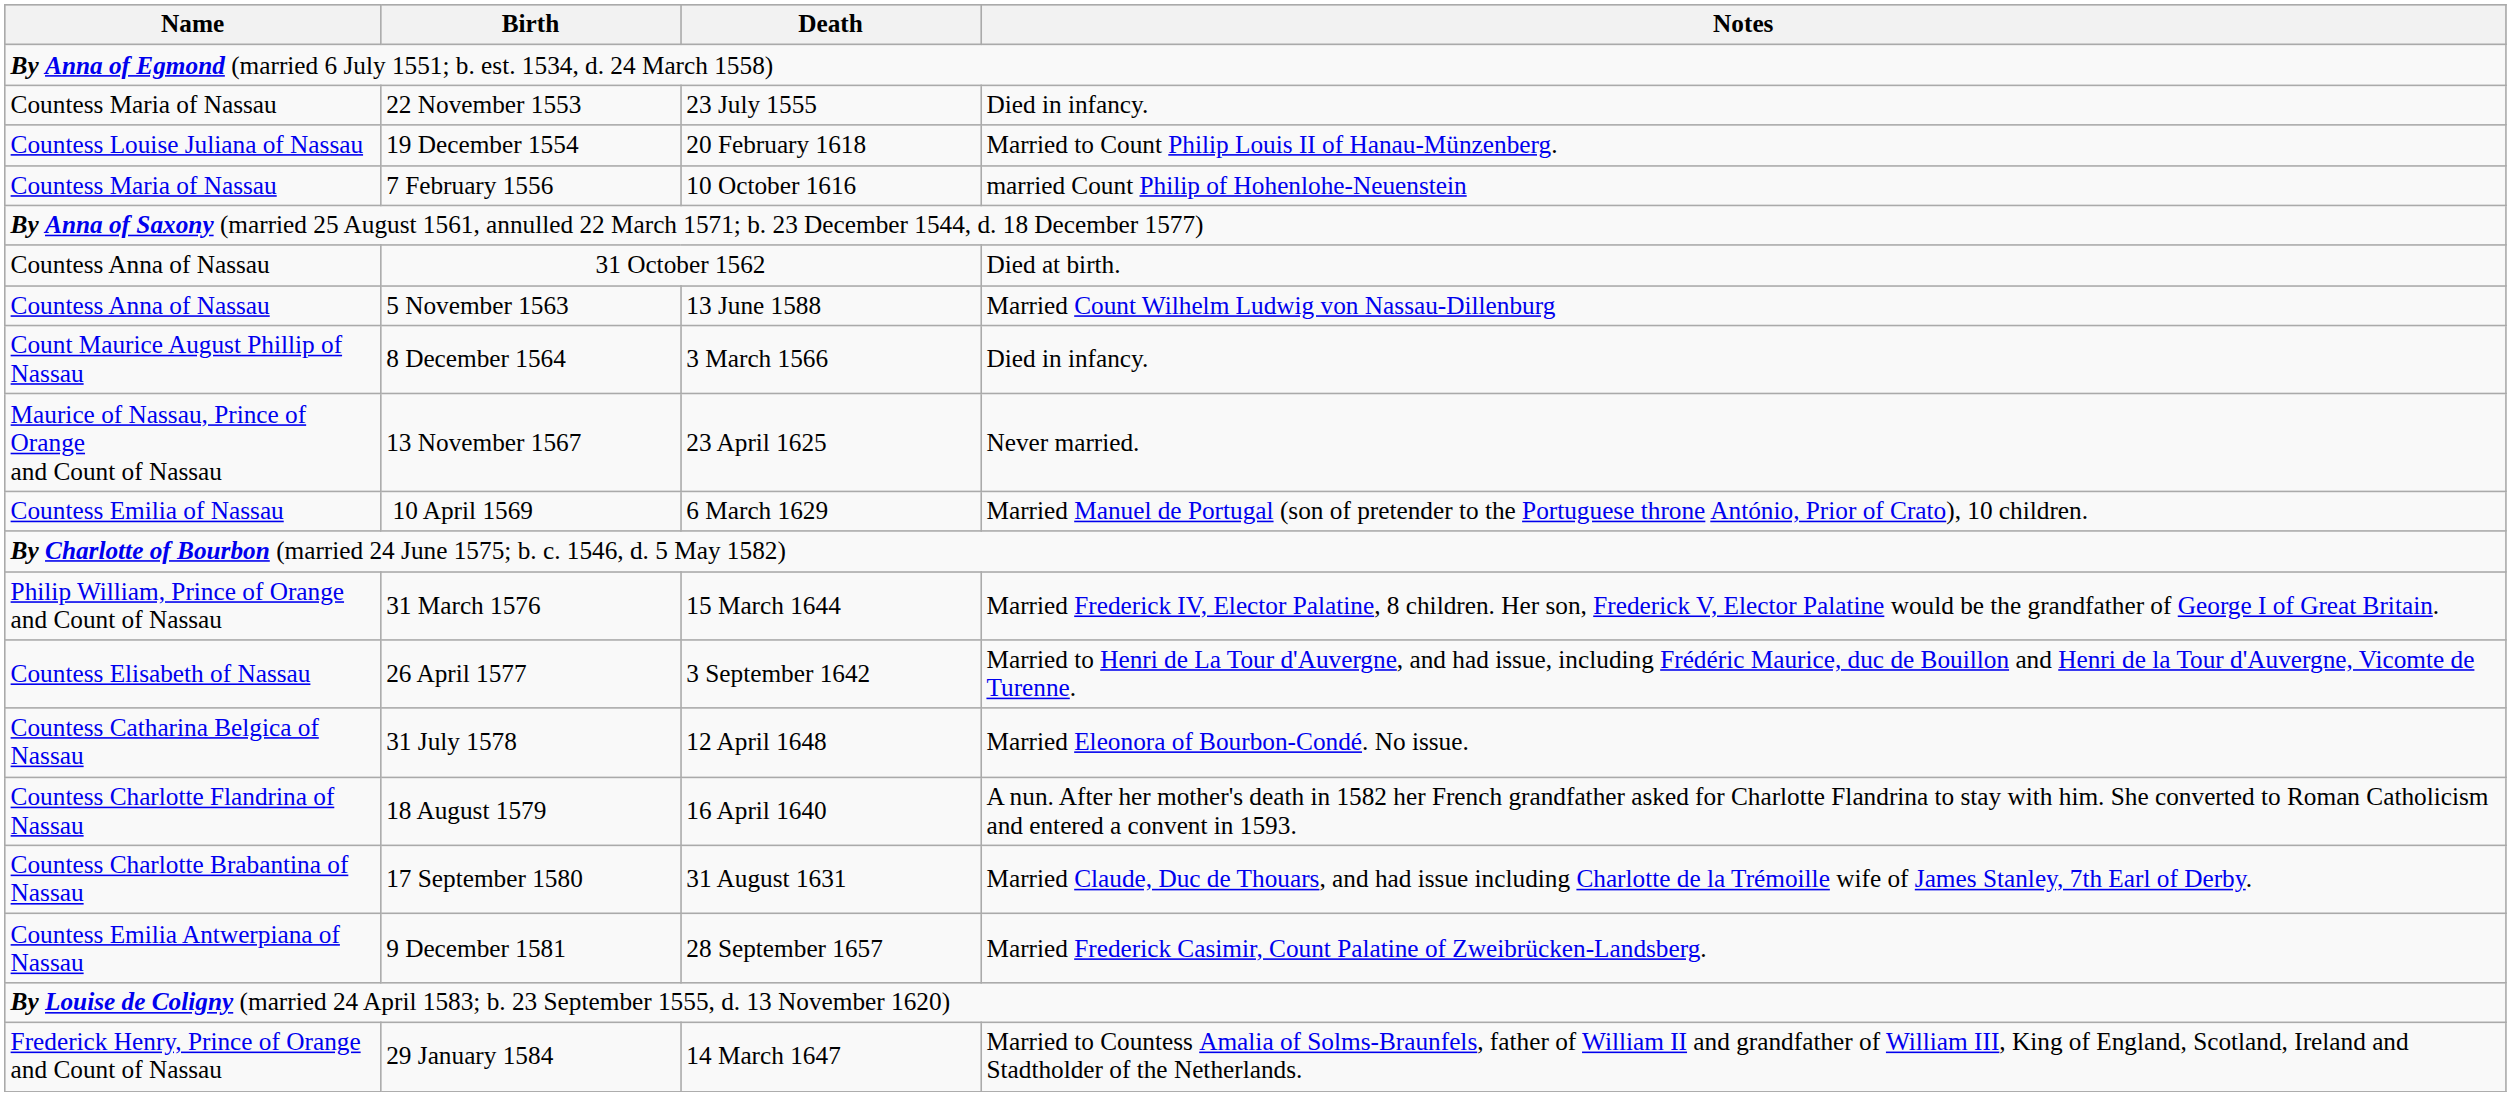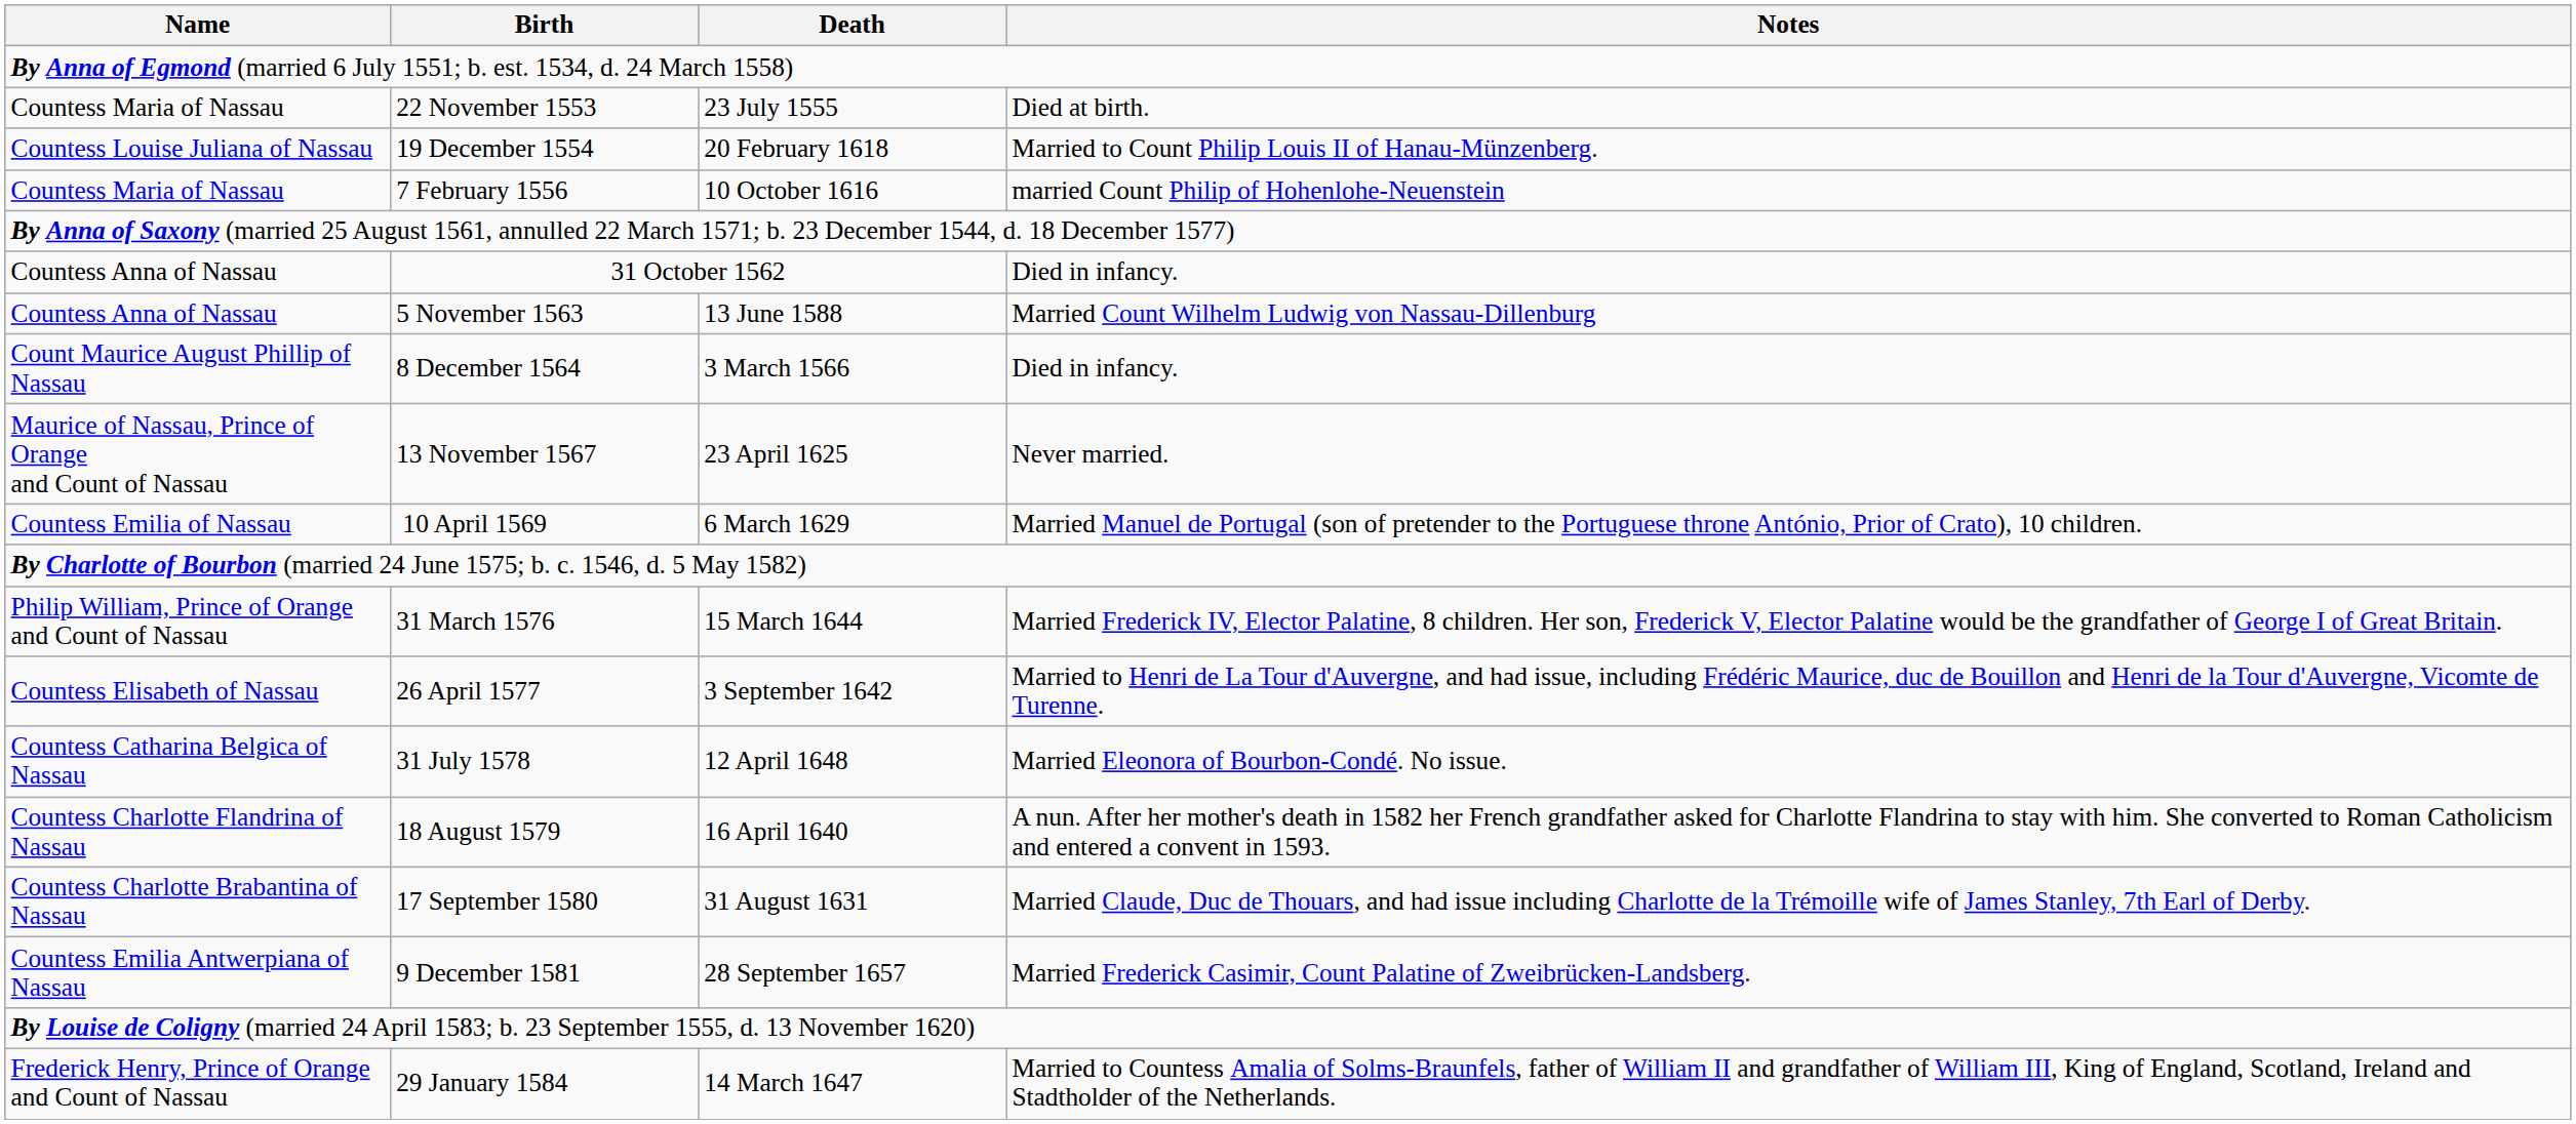 <table style="margin:auto;"  class="wikitable">
 <tr style="background:#ccc;">
 <th>Name</th>
 <th style="width:12%;">Birth</th>
 <th style="width:12%;">Death</th>
 <th>Notes</th>
 </tr>
 <tr>
 <td colspan=4><strong><em>By <a href='#'>Anna of Egmond</a></em></strong> (married 6 July 1551; b. est. 1534, d. 24 March 1558)</td>
 </tr>
 <tr>
 <td Maria of Nassau (1553–1554)>Countess Maria of Nassau</td>
 <td>22 November 1553</td>
 <td>23 July 1555</td>
-<td>Died in infancy.</td>
+<td>Died at birth.</td>
 </tr>
 <tr>
 <td><a href='#'>Countess Louise Juliana of Nassau</a></td>
 <td>19 December 1554</td>
 <td>20 February 1618</td>
 <td>Married to Count <a href='#'>Philip Louis II of Hanau-Münzenberg</a>.</td>
 </tr>
 <tr>
 <td><a href='#'>Countess Maria of Nassau</a></td>
 <td>7 February 1556</td>
 <td>10 October 1616</td>
 <td>married Count <a href='#'>Philip of Hohenlohe-Neuenstein</a></td>
 </tr>
 <tr>
 <td colspan=4><strong><em>By <a href='#'>Anna of Saxony</a></em></strong> (married 25 August 1561, annulled 22 March 1571; b. 23 December 1544, d. 18 December 1577)</td>
 </tr>
 <tr>
 <td>Countess Anna of Nassau</td>
 <td colspan="2" style="text-align: center">31 October 1562</td>
-<td>Died at birth.</td>
+<td>Died in infancy.</td>
 </tr>
 <tr>
 <td><a href='#'>Countess Anna of Nassau</a></td>
 <td>5 November 1563</td>
 <td>13 June 1588</td>
 <td>Married <a href='#'>Count Wilhelm Ludwig von Nassau-Dillenburg</a></td>
 </tr>
 <tr>
 <td><a href='#'>Count Maurice August Phillip of Nassau</a></td>
 <td>8 December 1564</td>
 <td>3 March 1566</td>
 <td>Died in infancy.</td>
 </tr>
 <tr>
 <td><a href='#'>Maurice of Nassau, Prince of Orange</a><br>and Count of Nassau</td>
 <td>13 November 1567</td>
 <td>23 April 1625</td>
 <td>Never married.</td>
 </tr>
 <tr>
 <td><a href='#'>Countess Emilia of Nassau</a></td>
 <td> 10 April 1569</td>
 <td>6 March 1629</td>
 <td>Married <a href='#'>Manuel de Portugal</a> (son of pretender to the <a href='#'>Portuguese throne</a> <a href='#'>António, Prior of Crato</a>), 10 children.</td>
 </tr>
 <tr>
 <td colspan=4><strong><em>By <a href='#'>Charlotte of Bourbon</a></em></strong> (married 24 June 1575; b. c. 1546, d. 5 May 1582)</td>
 </tr>
 <tr>
 <td><a href='#'>Philip William, Prince of Orange</a><br>and Count of Nassau</td>
 <td>31 March 1576</td>
 <td>15 March 1644</td>
 <td>Married <a href='#'>Frederick IV, Elector Palatine</a>, 8 children. Her son, <a href='#'>Frederick V, Elector Palatine</a> would be the grandfather of <a href='#'>George I of Great Britain</a>.</td>
 </tr>
 <tr>
 <td><a href='#'>Countess Elisabeth of Nassau</a></td>
 <td>26 April 1577</td>
 <td>3 September 1642</td>
 <td>Married to <a href='#'>Henri de La Tour d'Auvergne</a>, and had issue, including <a href='#'>Frédéric Maurice, duc de Bouillon</a> and <a href='#'>Henri de la Tour d'Auvergne, Vicomte de Turenne</a>.</td>
 </tr>
 <tr>
 <td><a href='#'>Countess Catharina Belgica of Nassau</a></td>
 <td>31 July 1578</td>
 <td>12 April 1648</td>
 <td>Married <a href='#'>Eleonora of Bourbon-Condé</a>. No issue.</td>
 </tr>
 <tr>
 <td><a href='#'>Countess Charlotte Flandrina of Nassau</a></td>
 <td>18 August 1579</td>
 <td>16 April 1640</td>
 <td>A nun. After her mother's death in 1582 her French grandfather asked for Charlotte Flandrina to stay with him. She converted to Roman Catholicism and entered a convent in 1593.</td>
 </tr>
 <tr>
 <td><a href='#'>Countess Charlotte Brabantina of Nassau</a></td>
 <td>17 September 1580</td>
 <td>31 August 1631</td>
 <td>Married <a href='#'>Claude, Duc de Thouars</a>, and had issue including <a href='#'>Charlotte de la Trémoille</a> wife of <a href='#'>James Stanley, 7th Earl of Derby</a>.</td>
 </tr>
 <tr>
 <td><a href='#'>Countess Emilia Antwerpiana of Nassau</a></td>
 <td>9 December 1581</td>
 <td>28 September 1657</td>
 <td>Married <a href='#'>Frederick Casimir, Count Palatine of Zweibrücken-Landsberg</a>.</td>
 </tr>
 <tr>
 <td colspan=4><strong><em>By <a href='#'>Louise de Coligny</a></em></strong> (married 24 April 1583; b. 23 September 1555, d. 13 November 1620)</td>
 </tr>
 <tr>
 <td><a href='#'>Frederick Henry, Prince of Orange</a><br>and Count of Nassau</td>
 <td>29 January 1584</td>
 <td>14 March 1647</td>
 <td>Married to Countess <a href='#'>Amalia of Solms-Braunfels</a>, father of <a href='#'>William II</a> and grandfather of <a href='#'>William III</a>, King of England, Scotland, Ireland and Stadtholder of the Netherlands.</td>
 </tr>
 </table>
